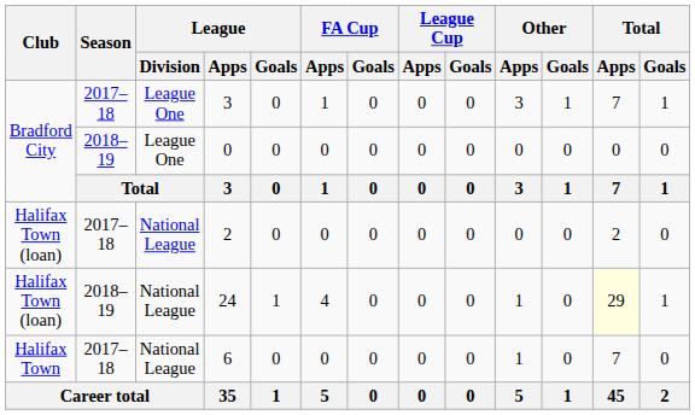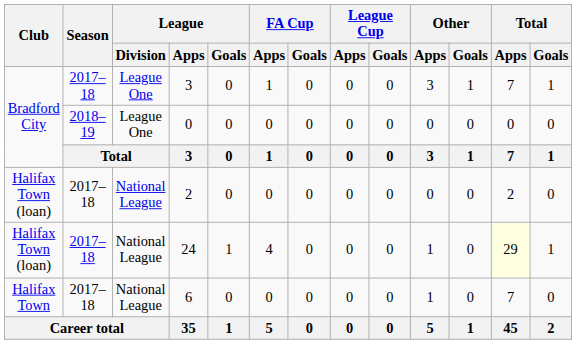 <table class=wikitable style="text-align: center">
 <tr>
 <th rowspan=2>Club</th>
 <th rowspan=2>Season</th>
 <th colspan=3>League</th>
 <th colspan=2><a href='#'>FA Cup</a></th>
 <th colspan=2><a href='#'>League Cup</a></th>
 <th colspan=2>Other</th>
 <th colspan=2>Total</th>
 </tr>
 <tr>
 <th>Division</th>
 <th>Apps</th>
 <th>Goals</th>
 <th>Apps</th>
 <th>Goals</th>
 <th>Apps</th>
 <th>Goals</th>
 <th>Apps</th>
 <th>Goals</th>
 <th>Apps</th>
 <th>Goals</th>
 </tr>
 <tr>
 <td rowspan=3><a href='#'>Bradford City</a></td>
 <td><a href='#'>2017–18</a></td>
 <td><a href='#'>League One</a></td>
 <td>3</td>
 <td>0</td>
 <td>1</td>
 <td>0</td>
 <td>0</td>
 <td>0</td>
 <td>3</td>
 <td>1</td>
 <td>7</td>
 <td>1</td>
 </tr>
 <tr>
 <td><a href='#'>2018–19</a></td>
 <td>League One</td>
 <td>0</td>
 <td>0</td>
 <td>0</td>
 <td>0</td>
 <td>0</td>
 <td>0</td>
 <td>0</td>
 <td>0</td>
 <td>0</td>
 <td>0</td>
 </tr>
 <tr>
 <th colspan=2>Total</th>
 <th>3</th>
 <th>0</th>
 <th>1</th>
 <th>0</th>
 <th>0</th>
 <th>0</th>
 <th>3</th>
 <th>1</th>
 <th>7</th>
 <th>1</th>
 </tr>
 <tr>
 <td rowspan=1><a href='#'>Halifax Town</a> (loan)</td>
 <td>2017–18</td>
 <td><a href='#'>National League</a></td>
 <td>2</td>
 <td>0</td>
 <td>0</td>
 <td>0</td>
 <td>0</td>
 <td>0</td>
 <td>0</td>
 <td>0</td>
 <td>2</td>
 <td>0</td>
 </tr>
 <tr>
 <td rowspan=1><a href='#'>Halifax Town</a> (loan)</td>
-<td>2018–19</td>
+<td><a href='#'>2017–18</a></td>
 <td>National League</td>
 <td>24</td>
 <td>1</td>
 <td>4</td>
 <td>0</td>
 <td>0</td>
 <td>0</td>
 <td>1</td>
 <td>0</td>
 <td style="background: lightyellow;">29</td>
 <td>1</td>
 </tr>
 <tr>
 <td rowspan=1><a href='#'>Halifax Town</a></td>
 <td>2017–18</td>
 <td>National League</td>
 <td>6</td>
 <td>0</td>
 <td>0</td>
 <td>0</td>
 <td>0</td>
 <td>0</td>
 <td>1</td>
 <td>0</td>
 <td>7</td>
 <td>0</td>
 </tr>
 <tr>
 <th colspan=3>Career total</th>
 <th>35</th>
 <th>1</th>
 <th>5</th>
 <th>0</th>
 <th>0</th>
 <th>0</th>
 <th>5</th>
 <th>1</th>
 <th>45</th>
 <th>2</th>
 </tr>
 </table>
